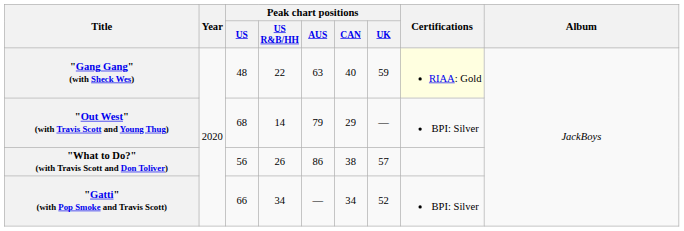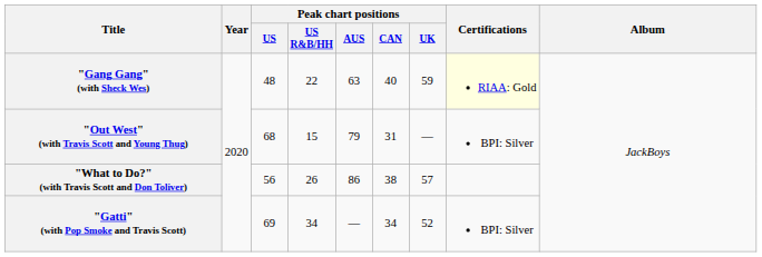 <table class="wikitable plainrowheaders" style="text-align:center;">
 <tr>
 <th scope="col" rowspan="2" style="width:18em;">Title</th>
 <th scope="col" rowspan="2" style="width:1em;">Year</th>
 <th scope="col" colspan="5">Peak chart positions</th>
 <th scope="col" rowspan="2">Certifications</th>
 <th scope="col" rowspan="2" style="width:18em;">Album</th>
 </tr>
 <tr>
 <th scope="col" style="width:3em;font-size:90%;"><a href='#'>US</a><br></th>
 <th scope="col" style="width:3em;font-size:90%;"><a href='#'>US<br>R&B/HH</a><br></th>
 <th scope="col" style="width:3em;font-size:90%;"><a href='#'>AUS</a><br></th>
 <th scope="col" style="width:3em;font-size:90%;"><a href='#'>CAN</a><br></th>
 <th scope="col" style="width:3em;font-size:90%;"><a href='#'>UK</a><br></th>
 </tr>
 <tr>
 <th scope="row">"<a href='#'>Gang Gang</a>"<br><small>(with <a href='#'>Sheck Wes</a>)</small></th>
 <td rowspan="4">2020</td>
 <td>48</td>
 <td>22</td>
 <td>63</td>
 <td>40</td>
 <td>59</td>
 <td style="background: lightyellow;"><br><ul><li><a href='#'>RIAA</a>: Gold</li></ul></td>
 <td rowspan="4"><em>JackBoys</em></td>
 </tr>
 <tr>
 <th scope="row">"<a href='#'>Out West</a>"<br><small>(with <a href='#'>Travis Scott</a> and <a href='#'>Young Thug</a>)</small></th>
 <td>68</td>
-<td>14</td>
+<td>15</td>
 <td>79</td>
-<td>29</td>
+<td>31</td>
 <td>—</td>
 <td><br><ul><li>BPI: Silver</li></ul></td>
 </tr>
 <tr>
 <th scope="row">"What to Do?"<br><small>(with Travis Scott and <a href='#'>Don Toliver</a>)</small></th>
 <td>56</td>
 <td>26</td>
 <td>86</td>
 <td>38</td>
 <td>57</td>
 <td></td>
 </tr>
 <tr>
 <th scope="row">"<a href='#'>Gatti</a>"<br><small>(with <a href='#'>Pop Smoke</a> and Travis Scott)</small></th>
-<td>66</td>
+<td>69</td>
 <td>34</td>
 <td>—</td>
 <td>34</td>
 <td>52</td>
 <td><br><ul><li>BPI: Silver</li></ul></td>
 </tr>
 </table>
